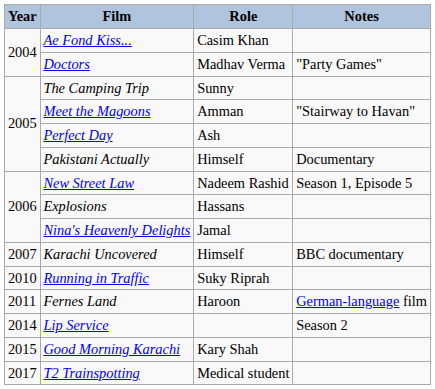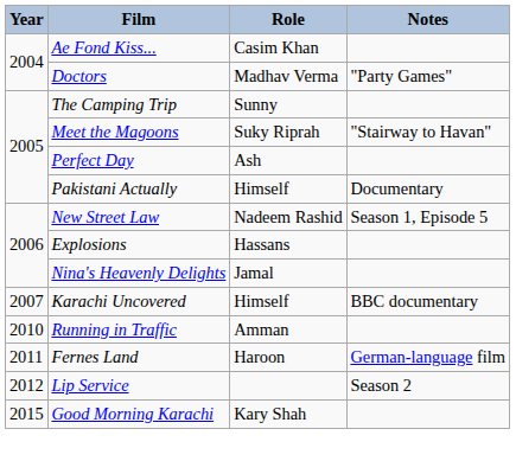 <table class="wikitable" style="font-size:90%;">
 <tr>
 <th style="background:#B0C4DE;">Year</th>
 <th style="background:#B0C4DE;">Film</th>
 <th style="background:#B0C4DE;">Role</th>
 <th style="background:#B0C4DE;">Notes</th>
 </tr>
 <tr>
 <td rowspan="2">2004</td>
 <td><em><a href='#'>Ae Fond Kiss...</a></em></td>
 <td>Casim Khan</td>
 <td></td>
 </tr>
 <tr>
 <td><em><a href='#'>Doctors</a></em></td>
 <td>Madhav Verma</td>
 <td>"Party Games"</td>
 </tr>
 <tr>
 <td rowspan="4">2005</td>
 <td><em>The Camping Trip</em></td>
 <td>Sunny</td>
 <td></td>
 </tr>
 <tr>
 <td><em><a href='#'>Meet the Magoons</a></em></td>
-<td>Amman</td>
+<td>Suky Riprah</td>
 <td>"Stairway to Havan"</td>
 </tr>
 <tr>
 <td><em><a href='#'>Perfect Day</a></em></td>
 <td>Ash</td>
 <td></td>
 </tr>
 <tr>
 <td><em>Pakistani Actually</em></td>
 <td>Himself</td>
 <td>Documentary</td>
 </tr>
 <tr>
 <td rowspan="3">2006</td>
 <td><em><a href='#'>New Street Law</a></em></td>
 <td>Nadeem Rashid</td>
 <td>Season 1, Episode 5</td>
 </tr>
 <tr>
 <td><em>Explosions</em></td>
 <td>Hassans</td>
 <td></td>
 </tr>
 <tr>
 <td><em><a href='#'>Nina's Heavenly Delights</a></em></td>
 <td>Jamal</td>
 <td></td>
 </tr>
 <tr>
 <td rowspan="1">2007</td>
 <td><em>Karachi Uncovered</em></td>
 <td>Himself</td>
 <td>BBC documentary</td>
 </tr>
 <tr>
 <td rowspan="1">2010</td>
 <td><em><a href='#'>Running in Traffic</a></em></td>
-<td>Suky Riprah</td>
+<td>Amman</td>
 <td></td>
 </tr>
 <tr>
 <td rowspan="1">2011</td>
 <td><em>Fernes Land</em></td>
 <td>Haroon</td>
 <td><a href='#'>German-language</a> film</td>
 </tr>
 <tr>
-<td rowspan="1">2014</td>
+<td rowspan="1">2012</td>
 <td><em><a href='#'>Lip Service</a></em></td>
 <td></td>
 <td>Season 2</td>
 </tr>
 <tr>
 <td rowspan="1">2015</td>
 <td><em><a href='#'>Good Morning Karachi</a></em></td>
 <td>Kary Shah</td>
 </tr>
-<tr>
-<td rowspan="1">2017</td>
-<td><em><a href='#'>T2 Trainspotting</a></em></td>
-<td>Medical student</td>
-<td></td>
-</tr>
 </table>
